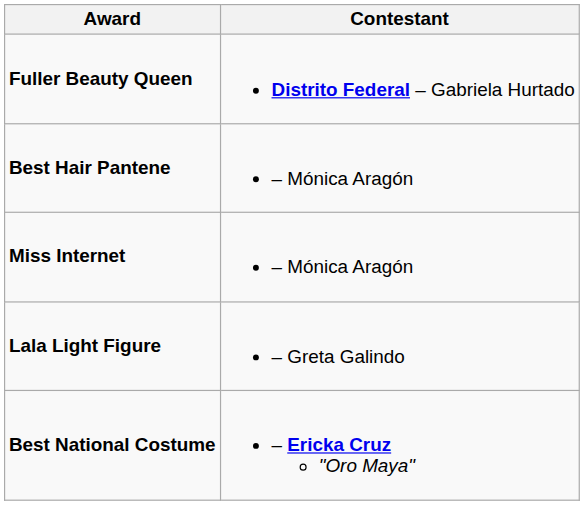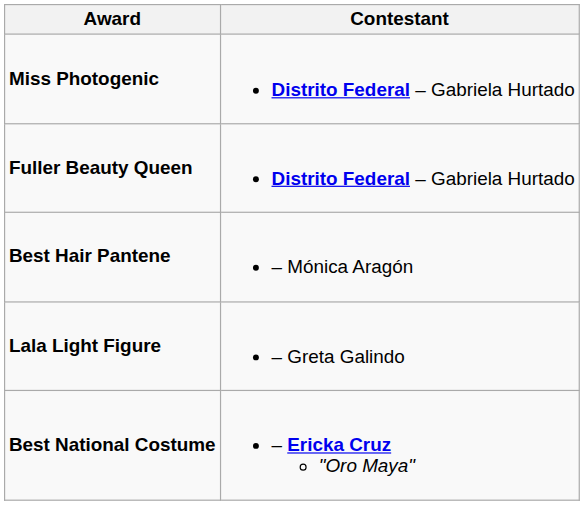 <table class="wikitable" border="1">
 <tr>
 <th>Award</th>
 <th>Contestant</th>
+</tr>
+<tr>
+<td><strong>Miss Photogenic</strong></td>
+<td><br><ul><li><strong> <a href='#'>Distrito Federal</a></strong> – Gabriela Hurtado</li></ul></td>
 </tr>
 <tr>
 <td><strong>Fuller Beauty Queen</strong></td>
 <td><br><ul><li><strong> <a href='#'>Distrito Federal</a></strong> – Gabriela Hurtado</li></ul></td>
 </tr>
 <tr>
 <td><strong>Best Hair Pantene</strong></td>
-<td><br><ul><li><strong></strong> – Mónica Aragón</li></ul></td>
-</tr>
-<tr>
-<td><strong>Miss Internet</strong></td>
 <td><br><ul><li><strong></strong> – Mónica Aragón</li></ul></td>
 </tr>
 <tr>
 <td><strong>Lala Light Figure</strong></td>
 <td><br><ul><li><strong></strong> – Greta Galindo</li></ul></td>
 </tr>
 <tr>
 <td><strong>Best National Costume</strong></td>
 <td><br><ul><li><strong></strong> – <strong><a href='#'>Ericka Cruz</a></strong><ul><li><em>"Oro Maya"</em></li></ul></li></ul></td>
 </tr>
 </table>
